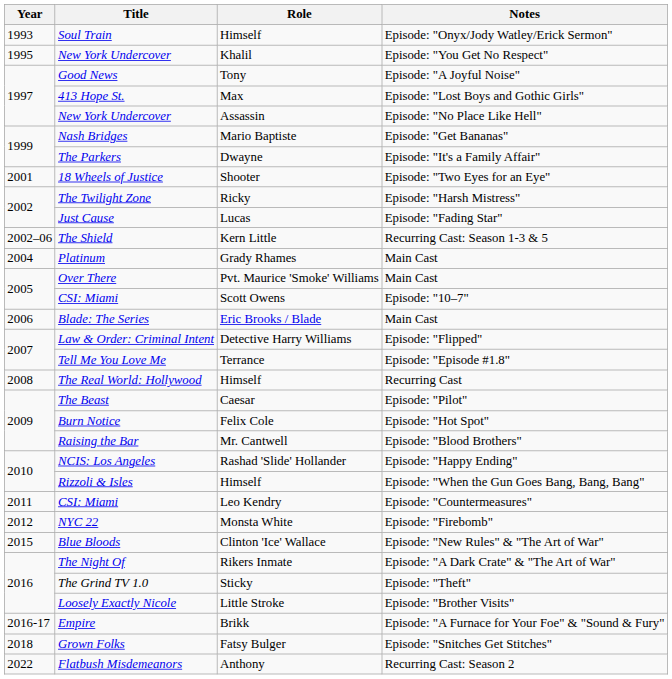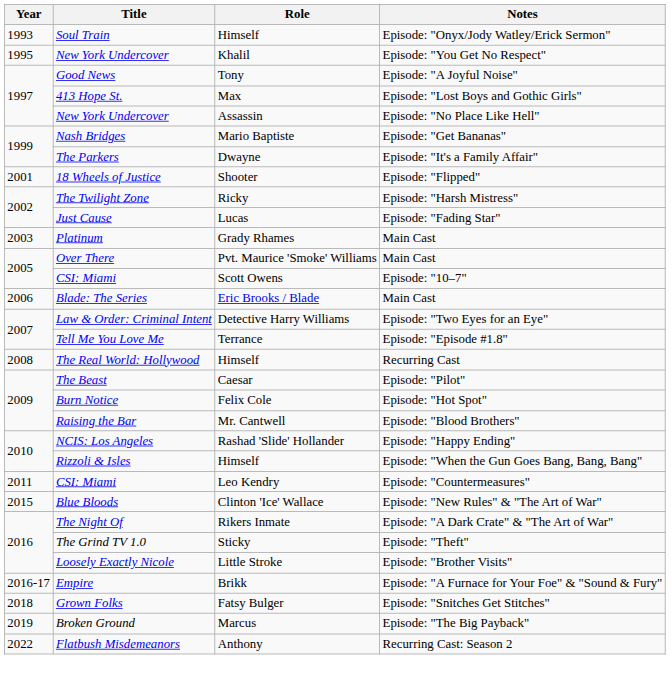 <table class="wikitable sortable">
 <tr>
 <th>Year</th>
 <th>Title</th>
 <th>Role</th>
 <th>Notes</th>
 </tr>
 <tr>
 <td>1993</td>
 <td><em><a href='#'>Soul Train</a></em></td>
 <td>Himself</td>
 <td>Episode: "Onyx/Jody Watley/Erick Sermon"</td>
 </tr>
 <tr>
 <td>1995</td>
 <td><em><a href='#'>New York Undercover</a></em></td>
 <td>Khalil</td>
 <td>Episode: "You Get No Respect"</td>
 </tr>
 <tr>
 <td rowspan="3">1997</td>
 <td><em><a href='#'>Good News</a></em></td>
 <td>Tony</td>
 <td>Episode: "A Joyful Noise"</td>
 </tr>
 <tr>
 <td><em><a href='#'>413 Hope St.</a></em></td>
 <td>Max</td>
 <td>Episode: "Lost Boys and Gothic Girls"</td>
 </tr>
 <tr>
 <td><em><a href='#'>New York Undercover</a></em></td>
 <td>Assassin</td>
 <td>Episode: "No Place Like Hell"</td>
 </tr>
 <tr>
 <td rowspan="2">1999</td>
 <td><em><a href='#'>Nash Bridges</a></em></td>
 <td>Mario Baptiste</td>
 <td>Episode: "Get Bananas"</td>
 </tr>
 <tr>
 <td><em><a href='#'>The Parkers</a></em></td>
 <td>Dwayne</td>
 <td>Episode: "It's a Family Affair"</td>
 </tr>
 <tr>
 <td>2001</td>
 <td><em><a href='#'>18 Wheels of Justice</a></em></td>
 <td>Shooter</td>
-<td>Episode: "Two Eyes for an Eye"</td>
+<td>Episode: "Flipped"</td>
 </tr>
 <tr>
 <td rowspan="2">2002</td>
 <td><em><a href='#'>The Twilight Zone</a></em></td>
 <td>Ricky</td>
 <td>Episode: "Harsh Mistress"</td>
 </tr>
 <tr>
 <td><em><a href='#'>Just Cause</a></em></td>
 <td>Lucas</td>
 <td>Episode: "Fading Star"</td>
 </tr>
 <tr>
-<td>2002–06</td>
-<td><em><a href='#'>The Shield</a></em></td>
-<td>Kern Little</td>
-<td>Recurring Cast: Season 1-3 & 5</td>
-</tr>
-<tr>
-<td>2004</td>
+<td>2003</td>
 <td><em><a href='#'>Platinum</a></em></td>
 <td>Grady Rhames</td>
 <td>Main Cast</td>
 </tr>
 <tr>
 <td rowspan="2">2005</td>
 <td><em><a href='#'>Over There</a></em></td>
 <td>Pvt. Maurice 'Smoke' Williams</td>
 <td>Main Cast</td>
 </tr>
 <tr>
 <td><em><a href='#'>CSI: Miami</a></em></td>
 <td>Scott Owens</td>
 <td>Episode: "10–7"</td>
 </tr>
 <tr>
 <td>2006</td>
 <td><em><a href='#'>Blade: The Series</a></em></td>
 <td><a href='#'>Eric Brooks / Blade</a></td>
 <td>Main Cast</td>
 </tr>
 <tr>
 <td rowspan="2">2007</td>
 <td><em><a href='#'>Law & Order: Criminal Intent</a></em></td>
 <td>Detective Harry Williams</td>
-<td>Episode: "Flipped"</td>
+<td>Episode: "Two Eyes for an Eye"</td>
 </tr>
 <tr>
 <td><em><a href='#'>Tell Me You Love Me</a></em></td>
 <td>Terrance</td>
 <td>Episode: "Episode #1.8"</td>
 </tr>
 <tr>
 <td>2008</td>
 <td><em><a href='#'>The Real World: Hollywood</a></em></td>
 <td>Himself</td>
 <td>Recurring Cast</td>
 </tr>
 <tr>
 <td rowspan="3">2009</td>
 <td><em><a href='#'>The Beast</a></em></td>
 <td>Caesar</td>
 <td>Episode: "Pilot"</td>
 </tr>
 <tr>
 <td><em><a href='#'>Burn Notice</a></em></td>
 <td>Felix Cole</td>
 <td>Episode: "Hot Spot"</td>
 </tr>
 <tr>
 <td><em><a href='#'>Raising the Bar</a></em></td>
 <td>Mr. Cantwell</td>
 <td>Episode: "Blood Brothers"</td>
 </tr>
 <tr>
 <td rowspan="2">2010</td>
 <td><em><a href='#'>NCIS: Los Angeles</a></em></td>
 <td>Rashad 'Slide' Hollander</td>
 <td>Episode: "Happy Ending"</td>
 </tr>
 <tr>
 <td><em><a href='#'>Rizzoli & Isles</a></em></td>
 <td>Himself</td>
 <td>Episode: "When the Gun Goes Bang, Bang, Bang"</td>
 </tr>
 <tr>
 <td>2011</td>
 <td><em><a href='#'>CSI: Miami</a></em></td>
 <td>Leo Kendry</td>
 <td>Episode: "Countermeasures"</td>
 </tr>
 <tr>
-<td>2012</td>
-<td><em><a href='#'>NYC 22</a></em></td>
-<td>Monsta White</td>
-<td>Episode: "Firebomb"</td>
-</tr>
-<tr>
 <td>2015</td>
 <td><em><a href='#'>Blue Bloods</a></em></td>
 <td>Clinton 'Ice' Wallace</td>
 <td>Episode: "New Rules" & "The Art of War"</td>
 </tr>
 <tr>
 <td rowspan="3">2016</td>
 <td><em><a href='#'>The Night Of</a></em></td>
 <td>Rikers Inmate</td>
 <td>Episode: "A Dark Crate" & "The Art of War"</td>
 </tr>
 <tr>
 <td><em>The Grind TV 1.0</em></td>
 <td>Sticky</td>
 <td>Episode: "Theft"</td>
 </tr>
 <tr>
 <td><em><a href='#'>Loosely Exactly Nicole</a></em></td>
 <td>Little Stroke</td>
 <td>Episode: "Brother Visits"</td>
 </tr>
 <tr>
 <td>2016-17</td>
 <td><em><a href='#'>Empire</a></em></td>
 <td>Brikk</td>
 <td>Episode: "A Furnace for Your Foe" & "Sound & Fury"</td>
 </tr>
 <tr>
 <td>2018</td>
 <td><em><a href='#'>Grown Folks</a></em></td>
 <td>Fatsy Bulger</td>
 <td>Episode: "Snitches Get Stitches"</td>
 </tr>
 <tr>
+<td>2019</td>
+<td><em>Broken Ground</em></td>
+<td>Marcus</td>
+<td>Episode: "The Big Payback"</td>
+</tr>
+<tr>
 <td>2022</td>
 <td><em><a href='#'>Flatbush Misdemeanors</a></em></td>
 <td>Anthony</td>
 <td>Recurring Cast: Season 2</td>
 </tr>
 </table>
